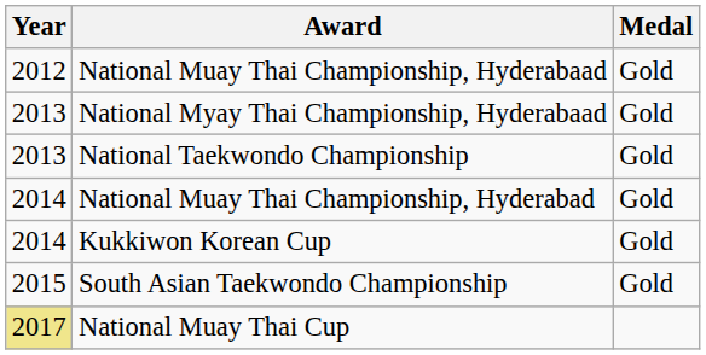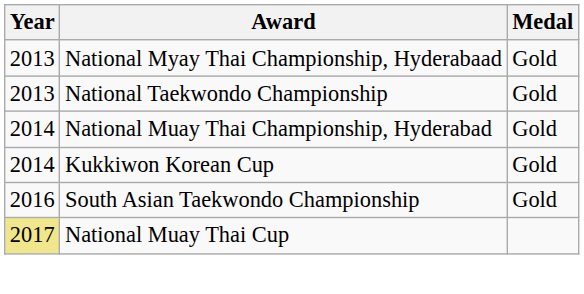 <table class="wikitable">
 <tr>
 <th>Year</th>
 <th>Award</th>
 <th>Medal</th>
-</tr>
-<tr>
-<td>2012</td>
-<td>National Muay Thai Championship, Hyderabaad</td>
-<td>Gold</td>
 </tr>
 <tr>
 <td>2013</td>
 <td>National Myay Thai Championship, Hyderabaad</td>
 <td>Gold</td>
 </tr>
 <tr>
 <td>2013</td>
 <td>National Taekwondo Championship</td>
 <td>Gold</td>
 </tr>
 <tr>
 <td>2014</td>
 <td>National Muay Thai Championship, Hyderabad</td>
 <td>Gold</td>
 </tr>
 <tr>
 <td>2014</td>
 <td>Kukkiwon Korean Cup</td>
 <td>Gold</td>
 </tr>
 <tr>
-<td>2015</td>
+<td>2016</td>
 <td>South Asian Taekwondo Championship</td>
 <td>Gold</td>
 </tr>
 <tr>
 <td style="background: khaki;">2017</td>
 <td>National Muay Thai Cup</td>
 <td></td>
 </tr>
 </table>
